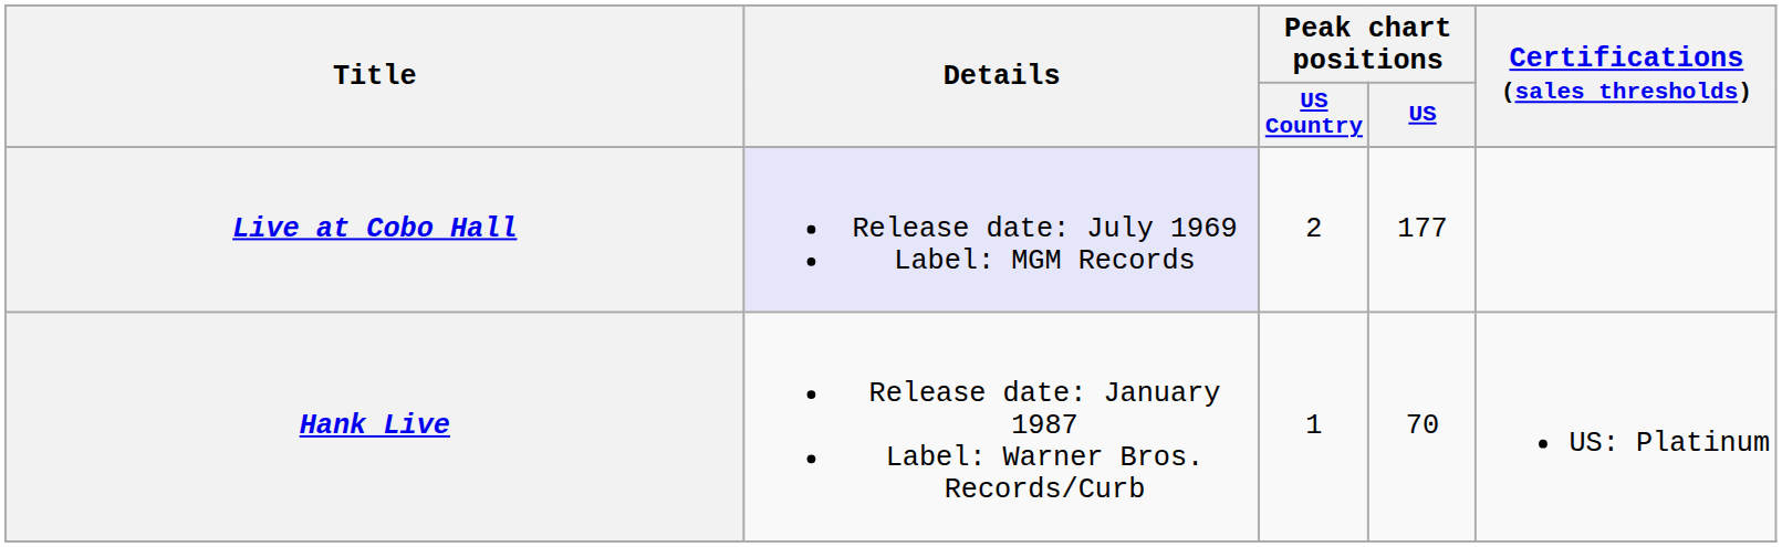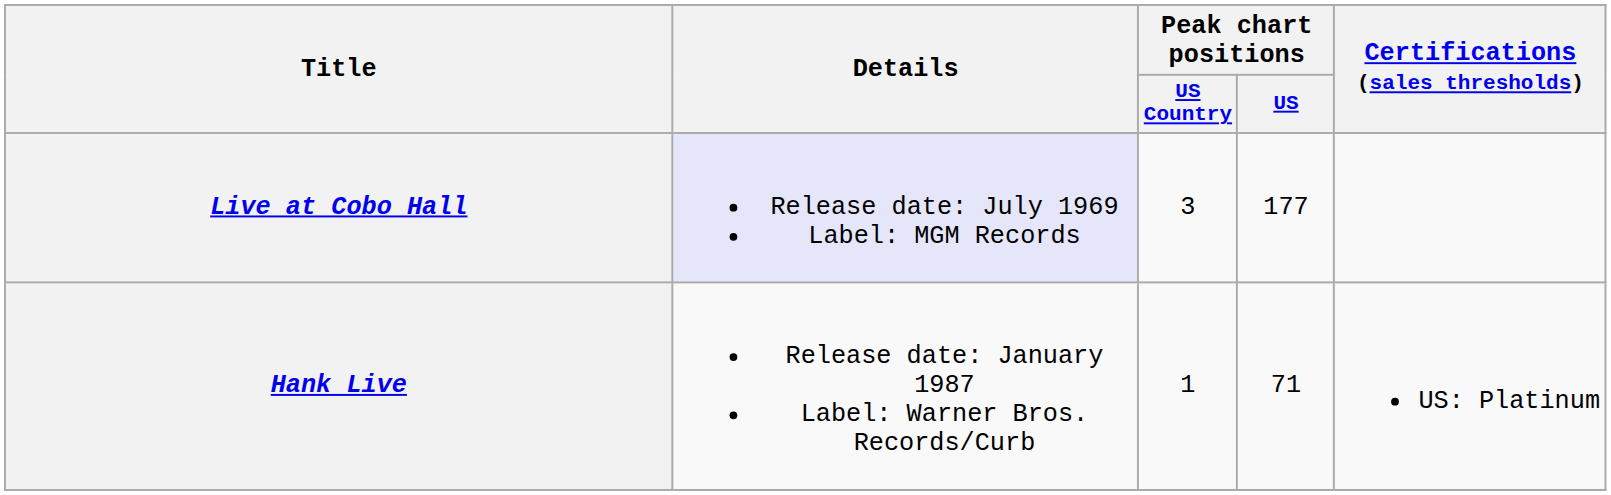 <table class="wikitable plainrowheaders" style="text-align:center;">
 <tr>
 <th rowspan="2" style="width:26em;">Title</th>
 <th rowspan="2" style="width:18em;">Details</th>
 <th colspan="2">Peak chart<br>positions</th>
 <th rowspan="2"><a href='#'>Certifications</a><br><small>(<a href='#'>sales thresholds</a>)</small></th>
 </tr>
 <tr style="font-size:smaller;">
 <th style="width:45px;"><a href='#'>US Country</a></th>
 <th style="width:45px;"><a href='#'>US</a></th>
 </tr>
 <tr>
 <th scope="row"><em><a href='#'>Live at Cobo Hall</a></em></th>
 <td style="background: lavender;"><br><ul><li>Release date: July 1969</li><li>Label: MGM Records</li></ul></td>
-<td>2</td>
+<td>3</td>
 <td>177</td>
 <td></td>
 </tr>
 <tr>
 <th scope="row"><em><a href='#'>Hank Live</a></em></th>
 <td><br><ul><li>Release date: January 1987</li><li>Label: Warner Bros. Records/Curb</li></ul></td>
 <td>1</td>
-<td>70</td>
+<td>71</td>
 <td><br><ul><li>US: Platinum</li></ul></td>
 </tr>
 </table>
